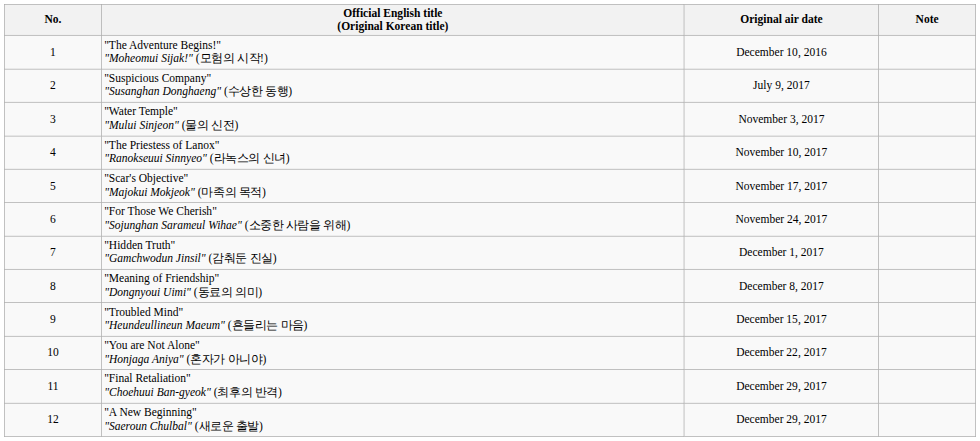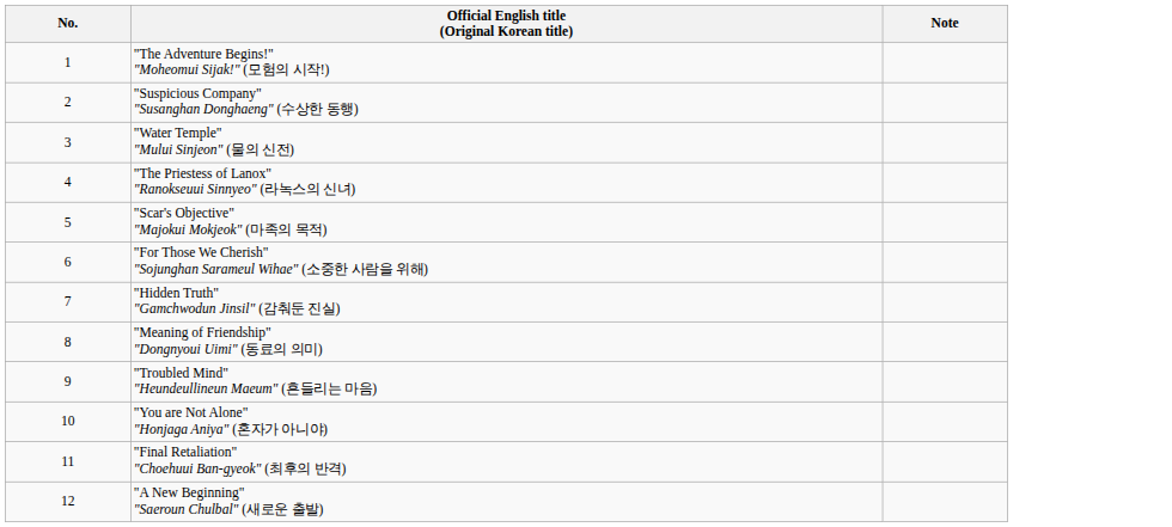 <table class="wikitable" style="text-align:center">
 <tr>
 <th style="width:5%">No.</th>
 <th style="width:30%">Official English title<br>(Original Korean title)</th>
-<th style="width:10%">Original air date</th>
 <th style="width:5%">Note</th>
 </tr>
 <tr>
 <td>1</td>
 <td align="left">"The Adventure Begins!"<br><em>"Moheomui Sijak!"</em> (모험의 시작!)</td>
-<td>December 10, 2016</td>
 <td></td>
 </tr>
 <tr>
 <td>2</td>
 <td align="left">"Suspicious Company"<br><em>"Susanghan Donghaeng"</em> (수상한 동행)</td>
-<td>July 9, 2017</td>
 <td></td>
 </tr>
 <tr>
 <td>3</td>
 <td align="left">"Water Temple"<br><em>"Mului Sinjeon"</em> (물의 신전)</td>
-<td>November 3, 2017</td>
 <td></td>
 </tr>
 <tr>
 <td>4</td>
 <td align="left">"The Priestess of Lanox"<br><em>"Ranokseuui Sinnyeo"</em> (라녹스의 신녀)</td>
-<td>November 10, 2017</td>
 <td></td>
 </tr>
 <tr>
 <td>5</td>
 <td align="left">"Scar's Objective"<br><em>"Majokui Mokjeok"</em> (마족의 목적)</td>
-<td>November 17, 2017</td>
 <td></td>
 </tr>
 <tr>
 <td>6</td>
 <td align="left">"For Those We Cherish"<br><em>"Sojunghan Sarameul Wihae"</em> (소중한 사람을 위해)</td>
-<td>November 24, 2017</td>
 <td></td>
 </tr>
 <tr>
 <td>7</td>
 <td align="left">"Hidden Truth"<br><em>"Gamchwodun Jinsil"</em> (감춰둔 진실)</td>
-<td>December 1, 2017</td>
 <td></td>
 </tr>
 <tr>
 <td>8</td>
 <td align="left">"Meaning of Friendship"<br><em>"Dongnyoui Uimi"</em> (동료의 의미)</td>
-<td>December 8, 2017</td>
 <td></td>
 </tr>
 <tr>
 <td>9</td>
 <td align="left">"Troubled Mind"<br><em>"Heundeullineun Maeum"</em> (흔들리는 마음)</td>
-<td>December 15, 2017</td>
 <td></td>
 </tr>
 <tr>
 <td>10</td>
 <td align="left">"You are Not Alone"<br><em>"Honjaga Aniya"</em> (혼자가 아니야)</td>
-<td>December 22, 2017</td>
 <td></td>
 </tr>
 <tr>
 <td>11</td>
 <td align="left">"Final Retaliation"<br><em>"Choehuui Ban-gyeok"</em> (최후의 반격)</td>
-<td>December 29, 2017</td>
 <td></td>
 </tr>
 <tr>
 <td>12</td>
 <td align="left">"A New Beginning"<br><em>"Saeroun Chulbal"</em> (새로운 출발)</td>
-<td>December 29, 2017</td>
 <td></td>
 </tr>
 </table>
